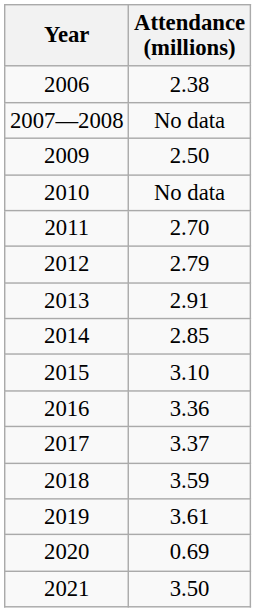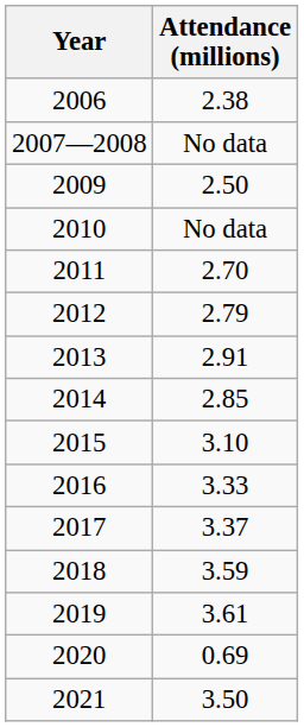 <table class="wikitable" style="text-align:center">
 <tr>
 <th>Year</th>
 <th>Attendance<br>(millions)</th>
 </tr>
 <tr>
 <td>2006</td>
 <td>2.38</td>
 </tr>
 <tr>
 <td>2007—2008</td>
 <td>No data</td>
 </tr>
 <tr>
 <td>2009</td>
 <td>2.50</td>
 </tr>
 <tr>
 <td>2010</td>
 <td>No data</td>
 </tr>
 <tr>
 <td>2011</td>
 <td>2.70</td>
 </tr>
 <tr>
 <td>2012</td>
 <td>2.79</td>
 </tr>
 <tr>
 <td>2013</td>
 <td>2.91</td>
 </tr>
 <tr>
 <td>2014</td>
 <td>2.85</td>
 </tr>
 <tr>
 <td>2015</td>
 <td>3.10</td>
 </tr>
 <tr>
 <td>2016</td>
-<td>3.36</td>
+<td>3.33</td>
 </tr>
 <tr>
 <td>2017</td>
 <td>3.37</td>
 </tr>
 <tr>
 <td>2018</td>
 <td>3.59</td>
 </tr>
 <tr>
 <td>2019</td>
 <td>3.61</td>
 </tr>
 <tr>
 <td>2020</td>
 <td>0.69</td>
 </tr>
 <tr>
 <td>2021</td>
 <td>3.50</td>
 </tr>
 </table>
